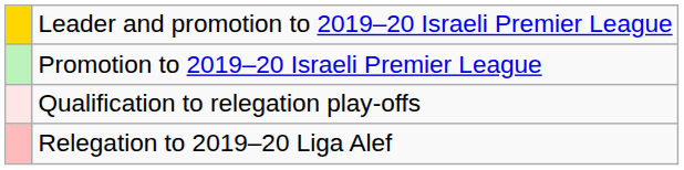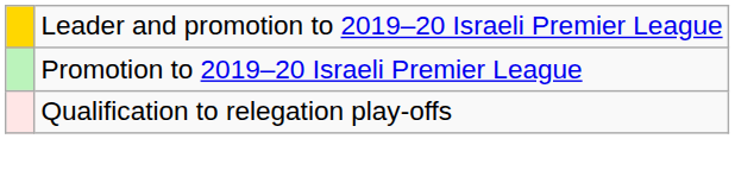 <table class="wikitable">
 <tr>
 <td style="width:10px; background:gold;"></td>
 <td>Leader and promotion to <a href='#'>2019–20 Israeli Premier League</a></td>
 </tr>
 <tr>
 <td style="width:10px; background:#bbf3bb;"></td>
 <td>Promotion to <a href='#'>2019–20 Israeli Premier League</a></td>
 </tr>
 <tr>
 <td style="width:10px; background:#ffe6e6;"></td>
 <td>Qualification to relegation play-offs</td>
 </tr>
-<tr>
-<td style="width:10px; background:#fbb;"></td>
-<td>Relegation to 2019–20 Liga Alef</td>
-</tr>
 </table>
